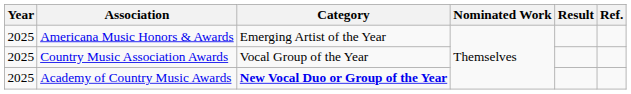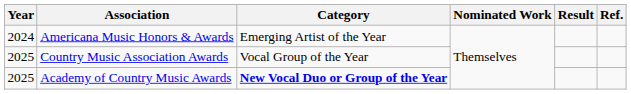 <table class="wikitable sortable">
 <tr>
 <th>Year</th>
 <th>Association</th>
 <th>Category</th>
 <th>Nominated Work</th>
 <th>Result</th>
 <th>Ref.</th>
 </tr>
 <tr>
-<td>2025</td>
+<td>2024</td>
 <td><a href='#'>Americana Music Honors & Awards</a></td>
 <td>Emerging Artist of the Year</td>
 <td rowspan=3>Themselves</td>
 <td></td>
 <td></td>
 </tr>
 <tr>
 <td>2025</td>
 <td><a href='#'>Country Music Association Awards</a></td>
 <td>Vocal Group of the Year</td>
 <td></td>
 <td></td>
 </tr>
 <tr>
 <td>2025</td>
 <td><a href='#'>Academy of Country Music Awards</a></td>
 <td><strong><a href='#'> New Vocal Duo or Group of the Year</a></strong></td>
 <td></td>
 <td></td>
 </tr>
 </table>
